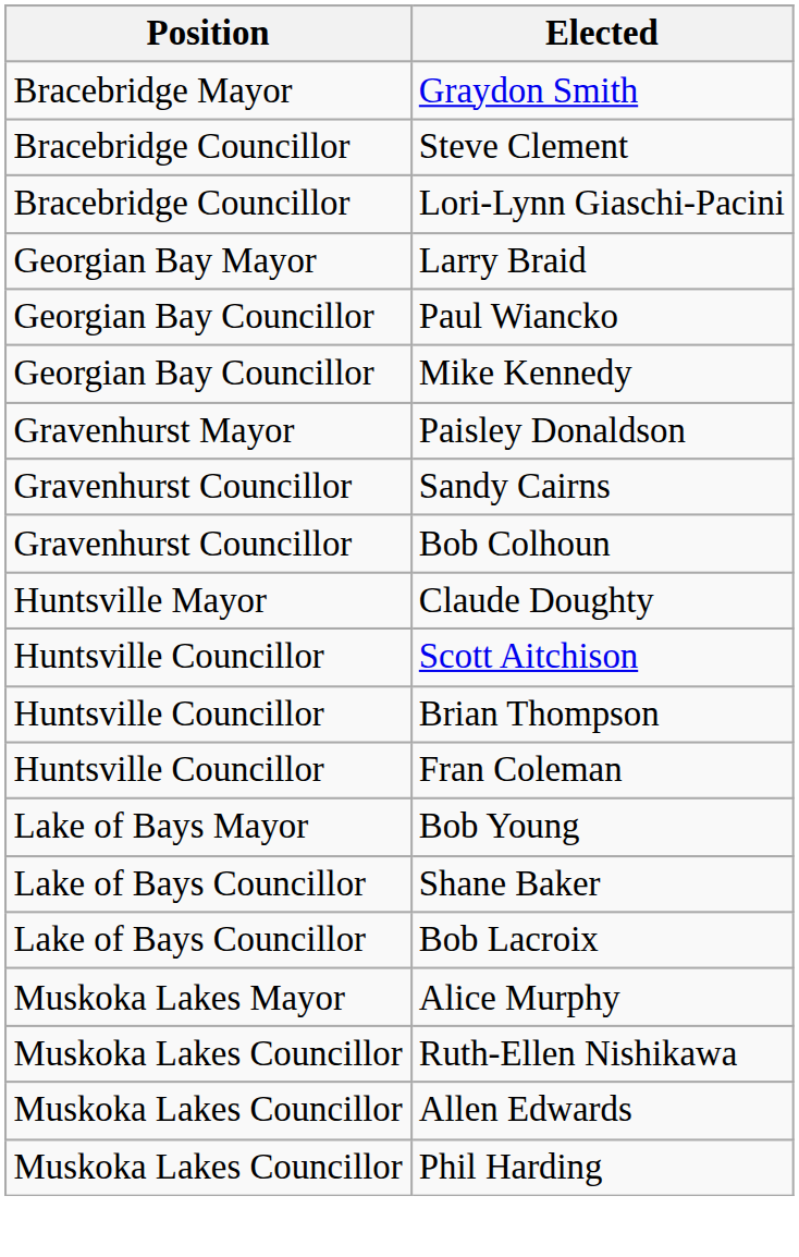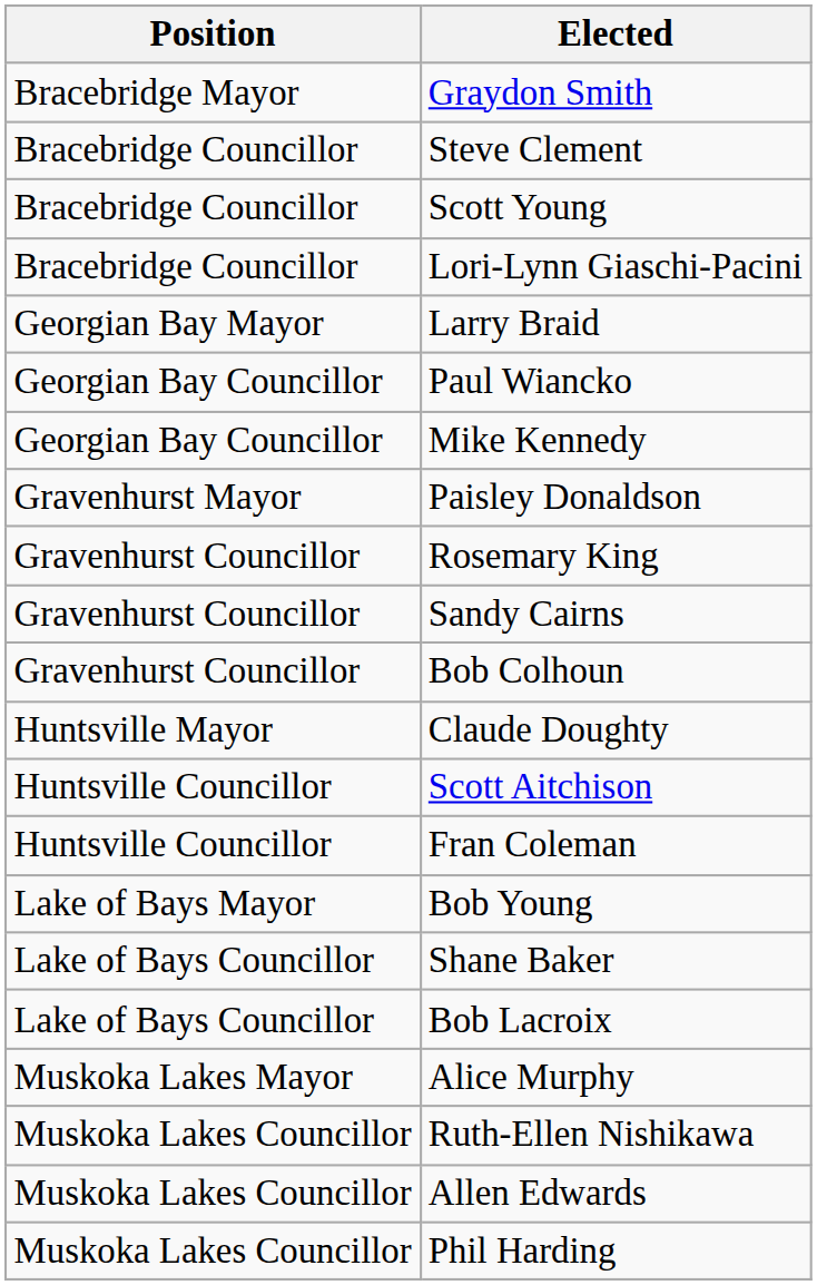 <table class="wikitable">
 <tr>
 <th>Position</th>
 <th>Elected</th>
 </tr>
 <tr>
 <td>Bracebridge Mayor</td>
 <td><a href='#'>Graydon Smith</a></td>
 </tr>
 <tr>
 <td>Bracebridge Councillor</td>
 <td>Steve Clement</td>
+</tr>
+<tr>
+<td>Bracebridge Councillor</td>
+<td>Scott Young</td>
 </tr>
 <tr>
 <td>Bracebridge Councillor</td>
 <td>Lori-Lynn Giaschi-Pacini</td>
 </tr>
 <tr>
 <td>Georgian Bay Mayor</td>
 <td>Larry Braid</td>
 </tr>
 <tr>
 <td>Georgian Bay Councillor</td>
 <td>Paul Wiancko</td>
 </tr>
 <tr>
 <td>Georgian Bay Councillor</td>
 <td>Mike Kennedy</td>
 </tr>
 <tr>
 <td>Gravenhurst Mayor</td>
 <td>Paisley Donaldson</td>
 </tr>
 <tr>
 <td>Gravenhurst Councillor</td>
+<td>Rosemary King</td>
+</tr>
+<tr>
+<td>Gravenhurst Councillor</td>
 <td>Sandy Cairns</td>
 </tr>
 <tr>
 <td>Gravenhurst Councillor</td>
 <td>Bob Colhoun</td>
 </tr>
 <tr>
 <td>Huntsville Mayor</td>
 <td>Claude Doughty</td>
 </tr>
 <tr>
 <td>Huntsville Councillor</td>
 <td><a href='#'>Scott Aitchison</a></td>
-</tr>
-<tr>
-<td>Huntsville Councillor</td>
-<td>Brian Thompson</td>
 </tr>
 <tr>
 <td>Huntsville Councillor</td>
 <td>Fran Coleman</td>
 </tr>
 <tr>
 <td>Lake of Bays Mayor</td>
 <td>Bob Young</td>
 </tr>
 <tr>
 <td>Lake of Bays Councillor</td>
 <td>Shane Baker</td>
 </tr>
 <tr>
 <td>Lake of Bays Councillor</td>
 <td>Bob Lacroix</td>
 </tr>
 <tr>
 <td>Muskoka Lakes Mayor</td>
 <td>Alice Murphy</td>
 </tr>
 <tr>
 <td>Muskoka Lakes Councillor</td>
 <td>Ruth-Ellen Nishikawa</td>
 </tr>
 <tr>
 <td>Muskoka Lakes Councillor</td>
 <td>Allen Edwards</td>
 </tr>
 <tr>
 <td>Muskoka Lakes Councillor</td>
 <td>Phil Harding</td>
 </tr>
 </table>
